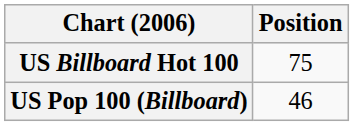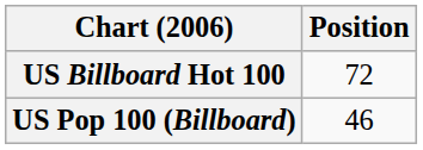 <table class="wikitable sortable plainrowheaders" style="text-align:center">
 <tr>
 <th scope="col">Chart (2006)</th>
 <th scope="col">Position</th>
 </tr>
 <tr>
 <th scope="row">US <em>Billboard</em> Hot 100</th>
-<td>75</td>
+<td>72</td>
 </tr>
 <tr>
 <th scope="row">US Pop 100 (<em>Billboard</em>)</th>
 <td>46</td>
 </tr>
 </table>
